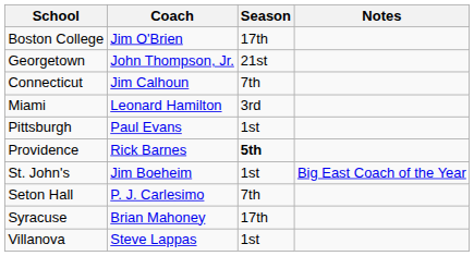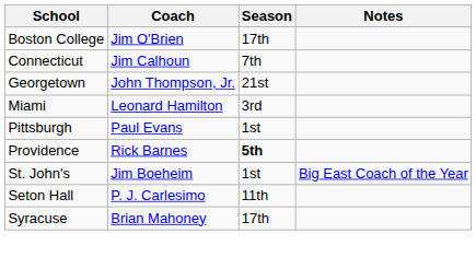 <table class="wikitable">
 <tr>
 <th>School</th>
 <th>Coach</th>
 <th>Season</th>
 <th>Notes</th>
 </tr>
 <tr>
 <td>Boston College</td>
 <td><a href='#'>Jim O'Brien</a></td>
 <td>17th</td>
 <td></td>
 </tr>
 <tr>
+<td>Connecticut</td>
+<td><a href='#'>Jim Calhoun</a></td>
+<td>7th</td>
+<td></td>
+</tr>
+<tr>
 <td>Georgetown</td>
 <td><a href='#'>John Thompson, Jr.</a></td>
 <td>21st</td>
-<td></td>
-</tr>
-<tr>
-<td>Connecticut</td>
-<td><a href='#'>Jim Calhoun</a></td>
-<td>7th</td>
 <td></td>
 </tr>
 <tr>
 <td>Miami</td>
 <td><a href='#'>Leonard Hamilton</a></td>
 <td>3rd</td>
 <td></td>
 </tr>
 <tr>
 <td>Pittsburgh</td>
 <td><a href='#'>Paul Evans</a></td>
 <td>1st</td>
 <td></td>
 </tr>
 <tr>
 <td>Providence</td>
 <td><a href='#'>Rick Barnes</a></td>
 <td><strong>5th</strong></td>
 <td></td>
 </tr>
 <tr>
 <td>St. John's</td>
 <td><a href='#'>Jim Boeheim</a></td>
 <td>1st</td>
 <td><a href='#'>Big East Coach of the Year</a></td>
 </tr>
 <tr>
 <td>Seton Hall</td>
 <td><a href='#'>P. J. Carlesimo</a></td>
-<td>7th</td>
+<td>11th</td>
 <td></td>
 </tr>
 <tr>
 <td>Syracuse</td>
 <td><a href='#'>Brian Mahoney</a></td>
 <td>17th</td>
 <td></td>
 </tr>
-<tr>
-<td>Villanova</td>
-<td><a href='#'>Steve Lappas</a></td>
-<td>1st</td>
-<td></td>
-</tr>
 </table>
